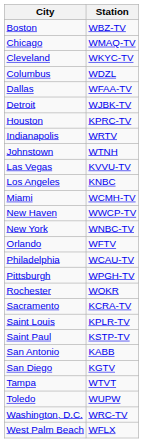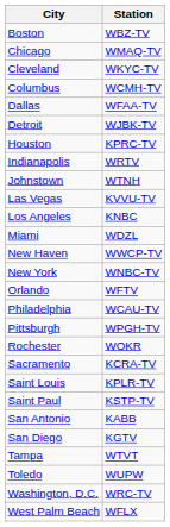 <table class="wikitable">
 <tr>
 <th>City</th>
 <th>Station</th>
 </tr>
 <tr>
 <td><a href='#'>Boston</a></td>
 <td><a href='#'>WBZ-TV</a></td>
 </tr>
 <tr>
 <td><a href='#'>Chicago</a></td>
 <td><a href='#'>WMAQ-TV</a></td>
 </tr>
 <tr>
 <td><a href='#'>Cleveland</a></td>
 <td><a href='#'>WKYC-TV</a></td>
 </tr>
 <tr>
 <td><a href='#'>Columbus</a></td>
-<td><a href='#'>WDZL</a></td>
+<td><a href='#'>WCMH-TV</a></td>
 </tr>
 <tr>
 <td><a href='#'>Dallas</a></td>
 <td><a href='#'>WFAA-TV</a></td>
 </tr>
 <tr>
 <td><a href='#'>Detroit</a></td>
 <td><a href='#'>WJBK-TV</a></td>
 </tr>
 <tr>
 <td><a href='#'>Houston</a></td>
 <td><a href='#'>KPRC-TV</a></td>
 </tr>
 <tr>
 <td><a href='#'>Indianapolis</a></td>
 <td><a href='#'>WRTV</a></td>
 </tr>
 <tr>
 <td><a href='#'>Johnstown</a></td>
 <td><a href='#'>WTNH</a></td>
 </tr>
 <tr>
 <td><a href='#'>Las Vegas</a></td>
 <td><a href='#'>KVVU-TV</a></td>
 </tr>
 <tr>
 <td><a href='#'>Los Angeles</a></td>
 <td><a href='#'>KNBC</a></td>
 </tr>
 <tr>
 <td><a href='#'>Miami</a></td>
-<td><a href='#'>WCMH-TV</a></td>
+<td><a href='#'>WDZL</a></td>
 </tr>
 <tr>
 <td><a href='#'>New Haven</a></td>
 <td><a href='#'>WWCP-TV</a></td>
 </tr>
 <tr>
 <td><a href='#'>New York</a></td>
 <td><a href='#'>WNBC-TV</a></td>
 </tr>
 <tr>
 <td><a href='#'>Orlando</a></td>
 <td><a href='#'>WFTV</a></td>
 </tr>
 <tr>
 <td><a href='#'>Philadelphia</a></td>
 <td><a href='#'>WCAU-TV</a></td>
 </tr>
 <tr>
 <td><a href='#'>Pittsburgh</a></td>
 <td><a href='#'>WPGH-TV</a></td>
 </tr>
 <tr>
 <td><a href='#'>Rochester</a></td>
 <td><a href='#'>WOKR</a></td>
 </tr>
 <tr>
 <td><a href='#'>Sacramento</a></td>
 <td><a href='#'>KCRA-TV</a></td>
 </tr>
 <tr>
 <td><a href='#'>Saint Louis</a></td>
 <td><a href='#'>KPLR-TV</a></td>
 </tr>
 <tr>
 <td><a href='#'>Saint Paul</a></td>
 <td><a href='#'>KSTP-TV</a></td>
 </tr>
 <tr>
 <td><a href='#'>San Antonio</a></td>
 <td><a href='#'>KABB</a></td>
 </tr>
 <tr>
 <td><a href='#'>San Diego</a></td>
 <td><a href='#'>KGTV</a></td>
 </tr>
 <tr>
 <td><a href='#'>Tampa</a></td>
 <td><a href='#'>WTVT</a></td>
 </tr>
 <tr>
 <td><a href='#'>Toledo</a></td>
 <td><a href='#'>WUPW</a></td>
 </tr>
 <tr>
 <td><a href='#'>Washington, D.C.</a></td>
 <td><a href='#'>WRC-TV</a></td>
 </tr>
 <tr>
 <td><a href='#'>West Palm Beach</a></td>
 <td><a href='#'>WFLX</a></td>
 </tr>
 </table>
